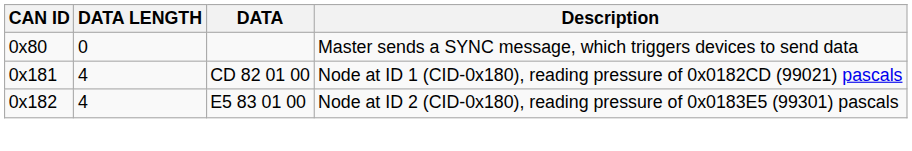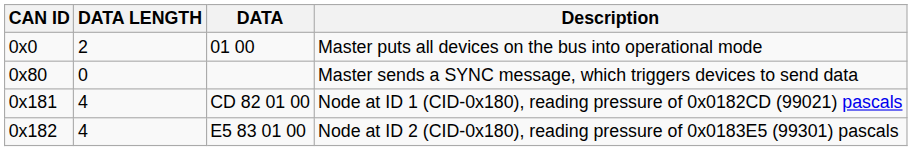 <table class="wikitable">
 <tr>
 <th>CAN ID</th>
 <th>DATA LENGTH</th>
 <th>DATA</th>
 <th>Description</th>
+</tr>
+<tr>
+<td>0x0</td>
+<td>2</td>
+<td>01 00</td>
+<td>Master puts all devices on the bus into operational mode</td>
 </tr>
 <tr>
 <td>0x80</td>
 <td>0</td>
 <td></td>
 <td>Master sends a SYNC message, which triggers devices to send data</td>
 </tr>
 <tr>
 <td>0x181</td>
 <td>4</td>
 <td>CD 82 01 00</td>
 <td>Node at ID 1 (CID-0x180), reading pressure of 0x0182CD (99021) <a href='#'>pascals</a></td>
 </tr>
 <tr>
 <td>0x182</td>
 <td>4</td>
 <td>E5 83 01 00</td>
 <td>Node at ID 2 (CID-0x180), reading pressure of 0x0183E5 (99301) pascals</td>
 </tr>
 </table>
